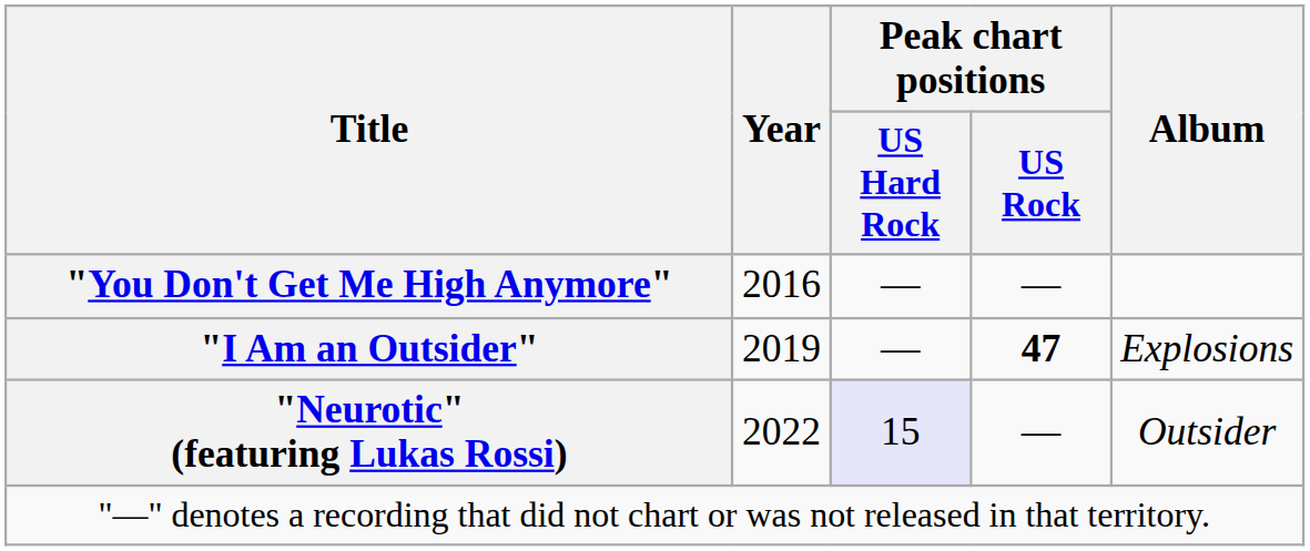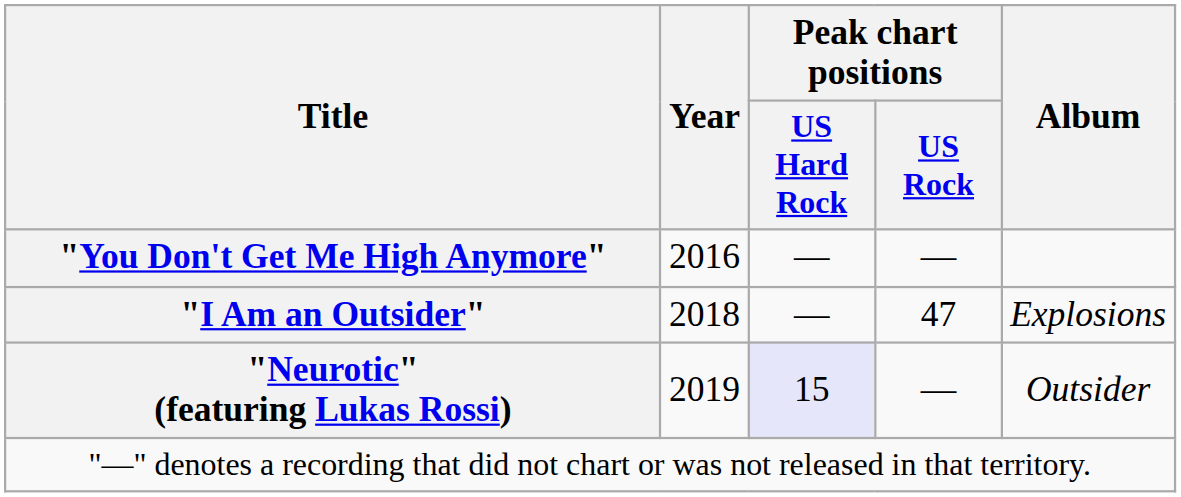 <table class="wikitable plainrowheaders" style="text-align:center;" border="1">
 <tr>
 <th scope="col" rowspan="2" style="width:18em;">Title</th>
 <th scope="col" rowspan="2">Year</th>
 <th scope="col" colspan="2">Peak chart positions</th>
 <th scope="col" rowspan="2">Album</th>
 </tr>
 <tr>
 <th style="width:3.5em;font-size:90%"><a href='#'>US<br>Hard<br>Rock</a><br></th>
 <th style="width:3.5em;font-size:90%"><a href='#'>US<br>Rock</a><br></th>
 </tr>
 <tr>
 <th scope="row">"<a href='#'>You Don't Get Me High Anymore</a>"</th>
 <td>2016</td>
 <td>—</td>
 <td>—</td>
 <td></td>
 </tr>
 <tr>
 <th scope="row">"<a href='#'>I Am an Outsider</a>"</th>
-<td>2019</td>
+<td>2018</td>
 <td>—</td>
-<td><strong>47</strong></td>
+<td>47</td>
 <td><em>Explosions</em></td>
 </tr>
 <tr>
 <th scope="row">"<a href='#'>Neurotic</a>"<br><span>(featuring <a href='#'>Lukas Rossi</a>)</span></th>
-<td>2022</td>
+<td>2019</td>
 <td style="background: lavender;">15</td>
 <td>—</td>
 <td><em>Outsider</em></td>
 </tr>
 <tr>
 <td colspan="6" style="font-size:90%">"—" denotes a recording that did not chart or was not released in that territory.</td>
 </tr>
 </table>
